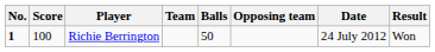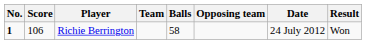 <table class="wikitable sortable" style="font-size:95%">
 <tr>
 <th>No.</th>
 <th>Score</th>
 <th>Player</th>
 <th>Team</th>
 <th>Balls</th>
 <th>Opposing team</th>
 <th>Date</th>
 <th>Result</th>
 </tr>
 <tr>
 <td><strong>1</strong></td>
-<td>100</td>
+<td>106</td>
 <td><a href='#'>Richie Berrington</a></td>
 <td></td>
-<td>50</td>
+<td>58</td>
 <td></td>
 <td>24 July 2012</td>
 <td>Won</td>
 </tr>
 </table>
